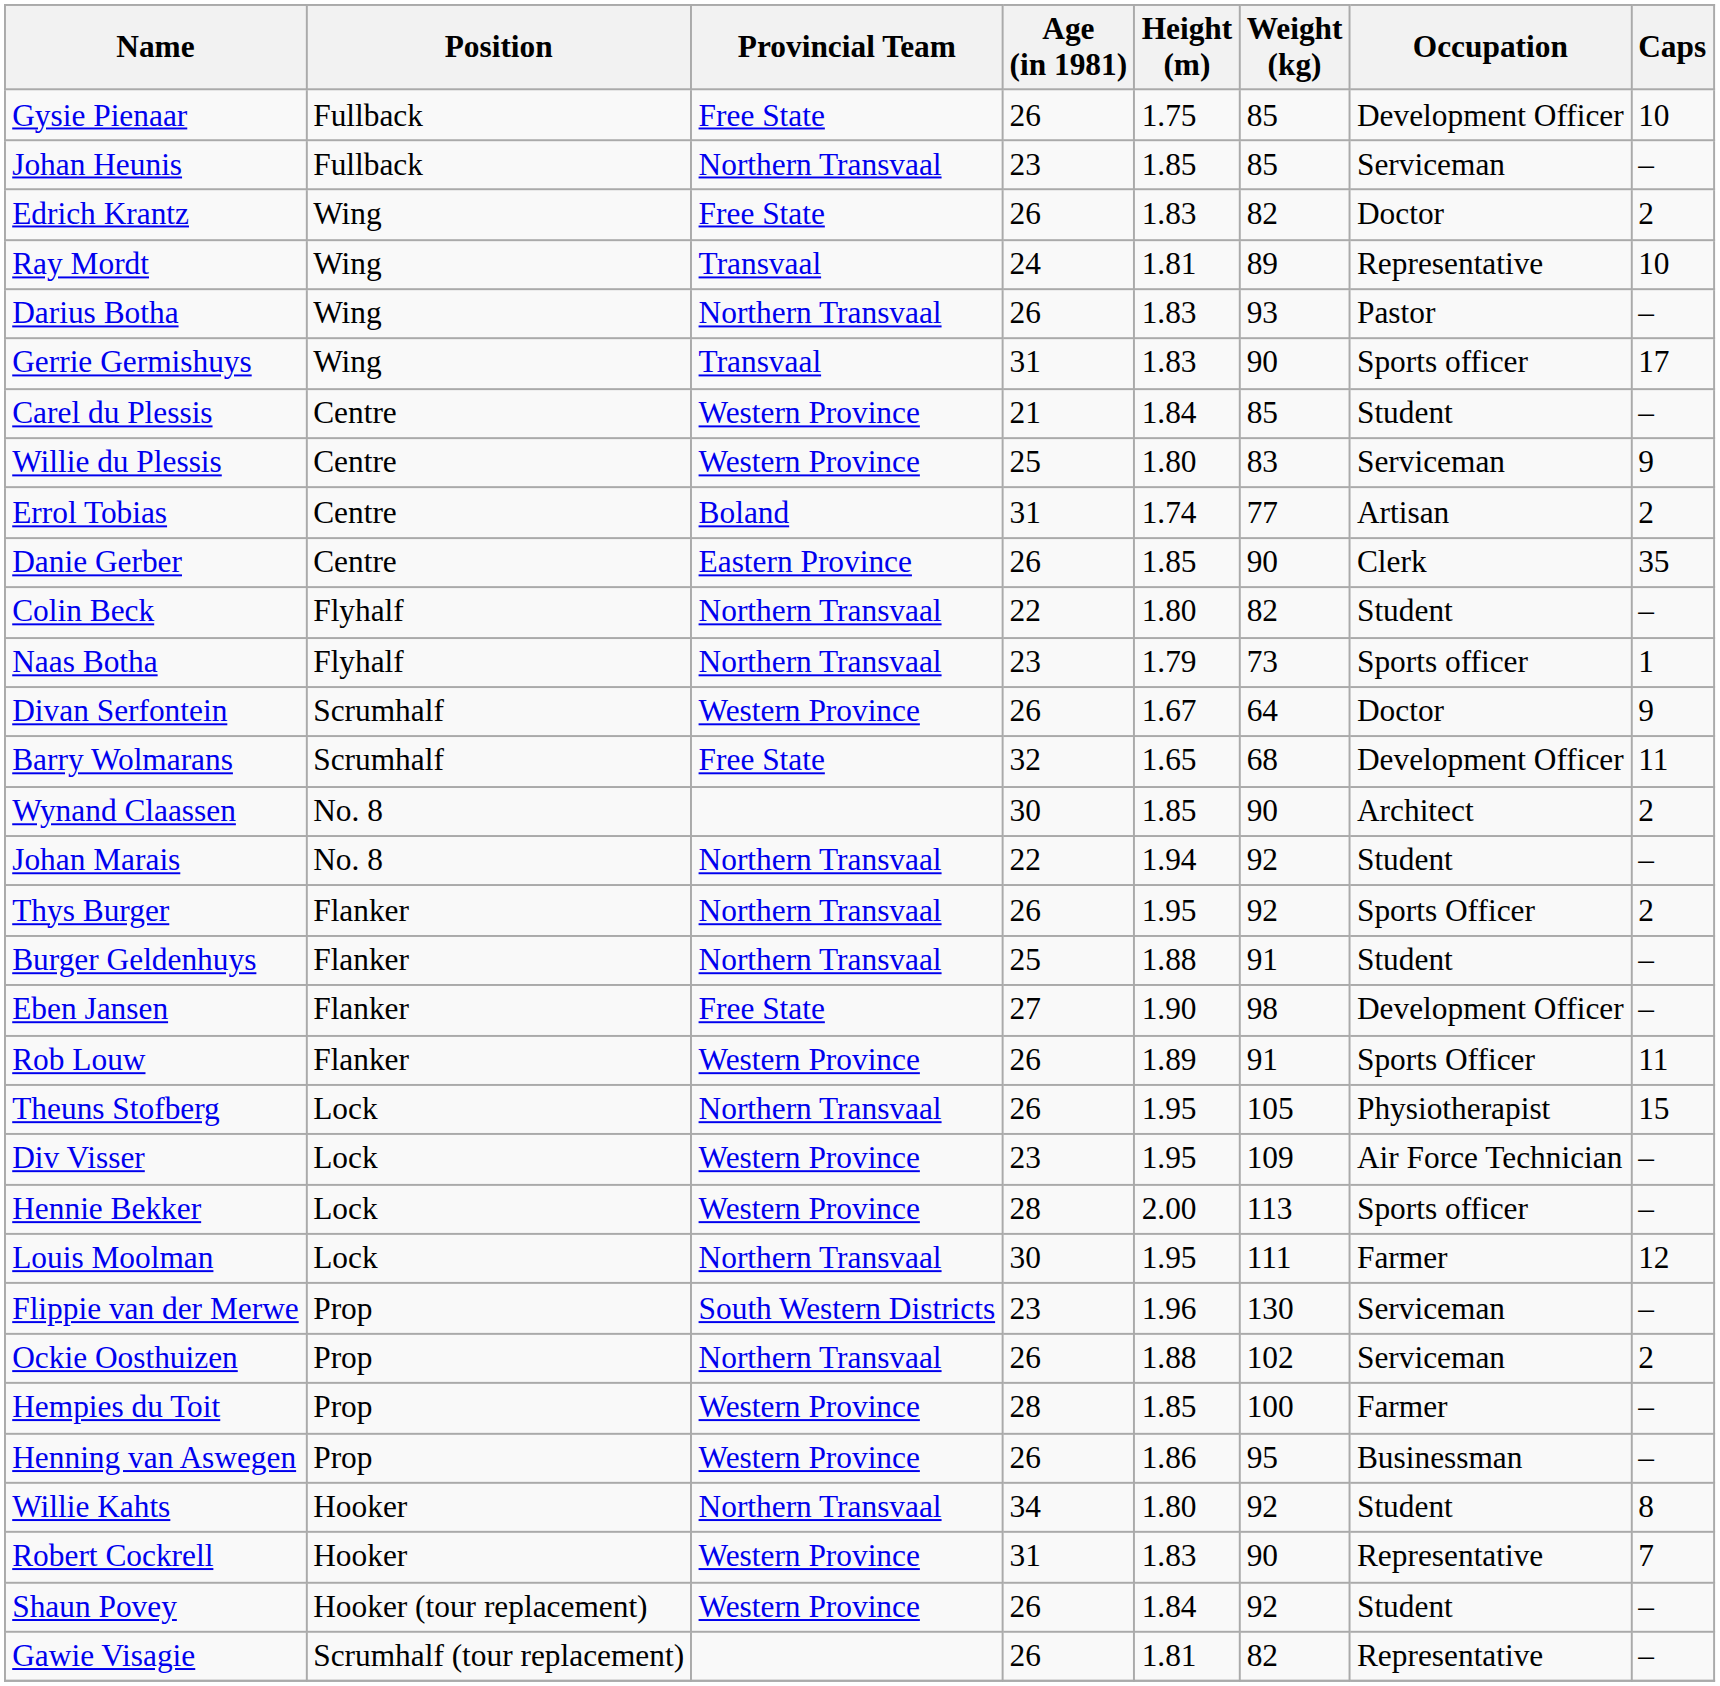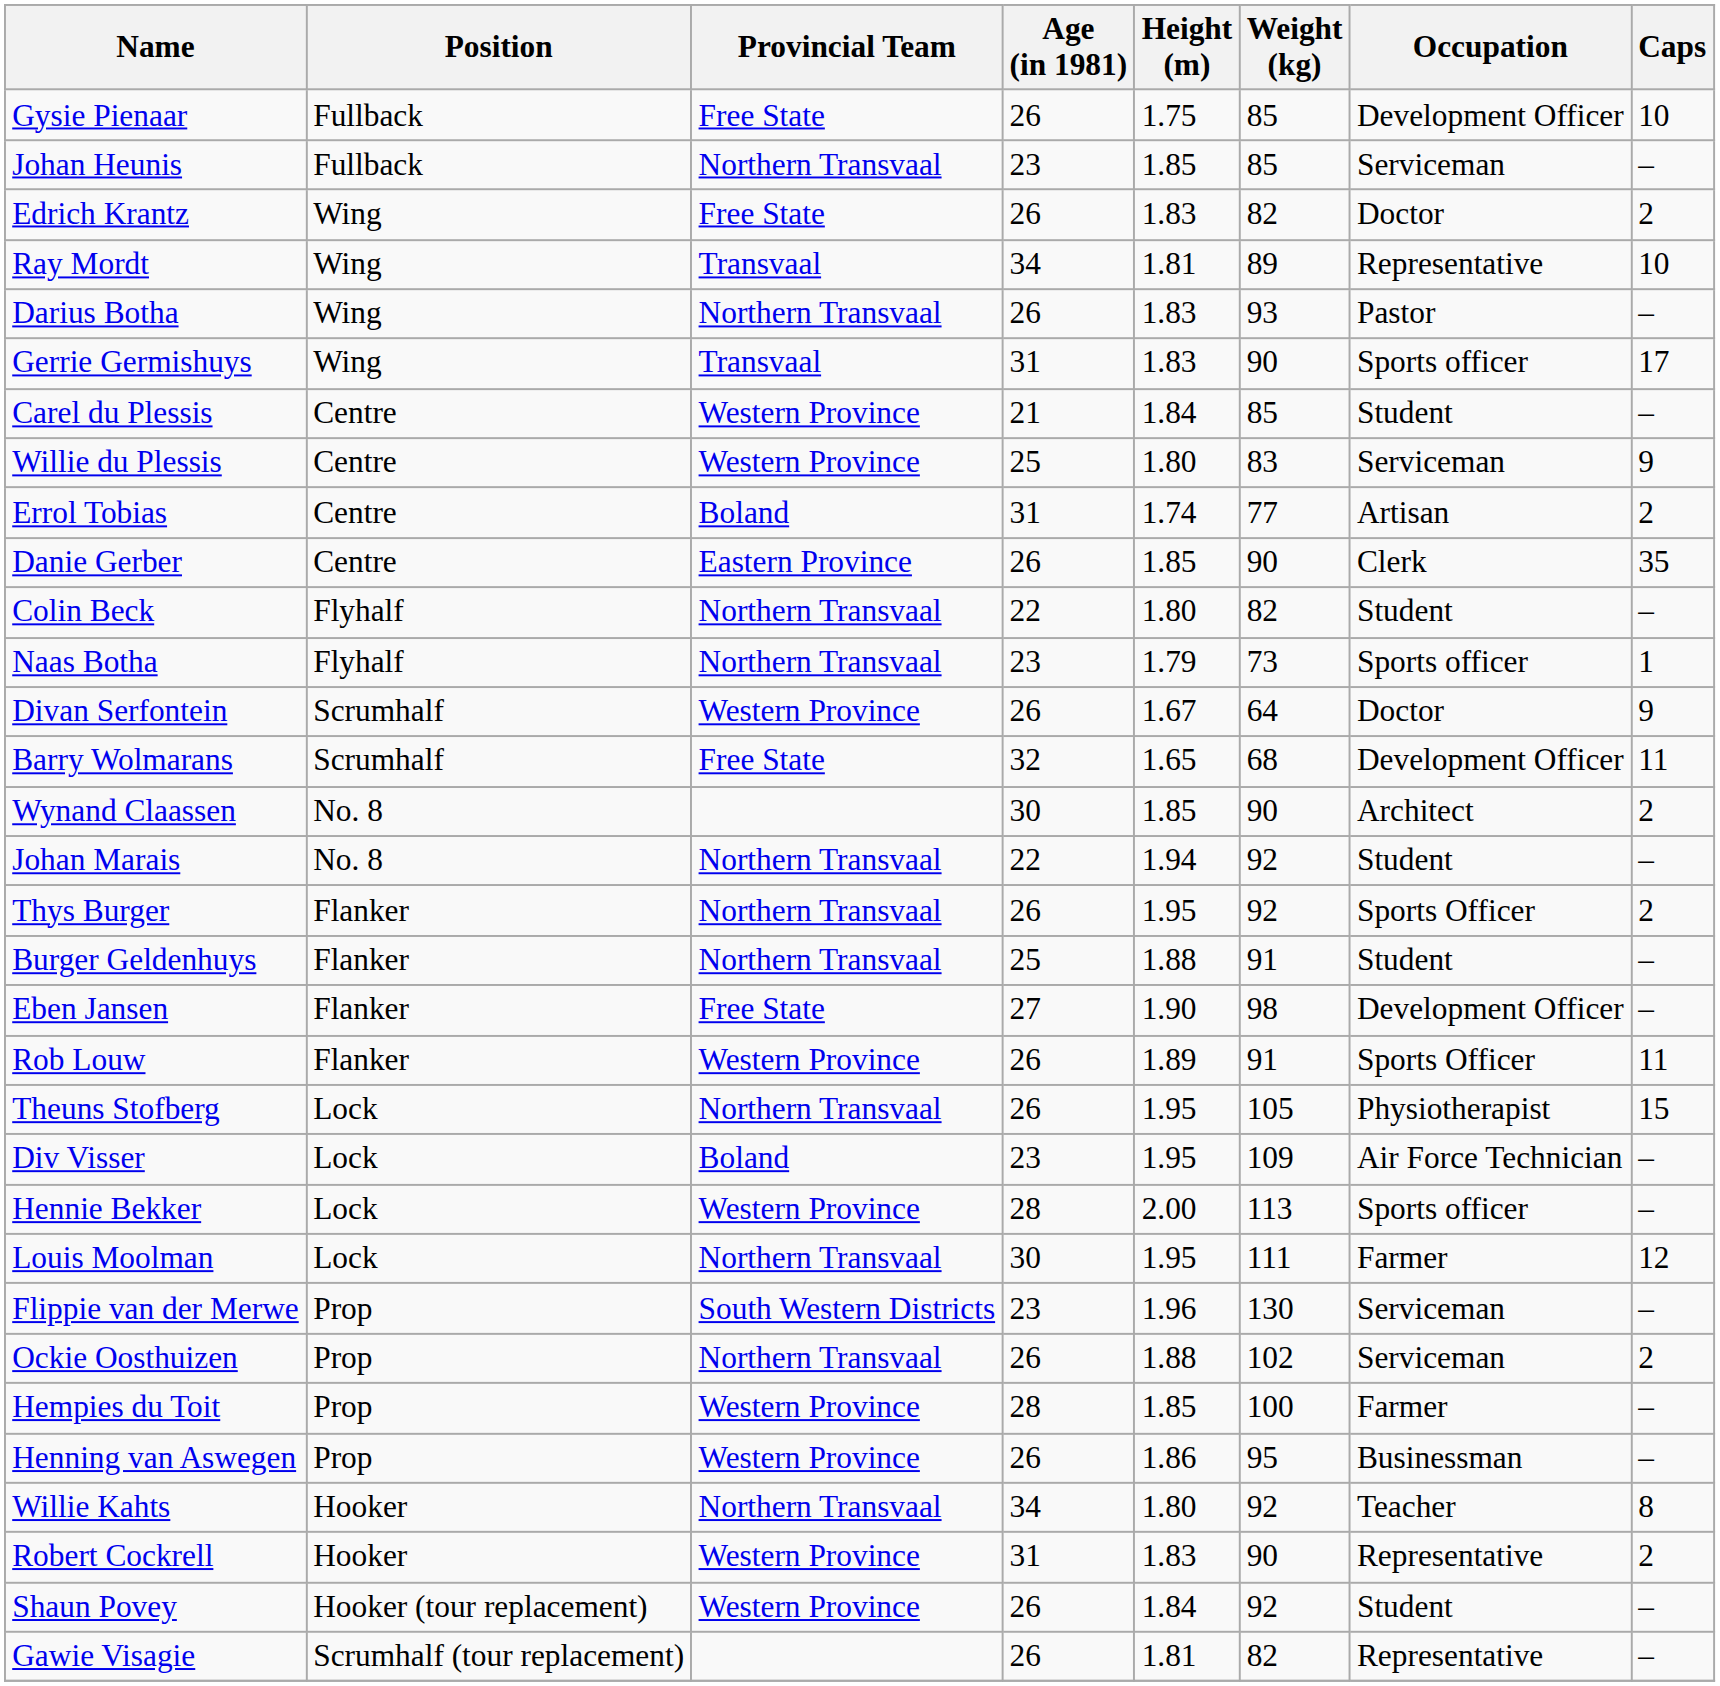 <table class=wikitable>
 <tr>
 <th>Name</th>
 <th>Position</th>
 <th>Provincial Team</th>
 <th>Age<br>(in 1981)</th>
 <th>Height<br>(m)</th>
 <th>Weight<br>(kg)</th>
 <th>Occupation</th>
 <th>Caps</th>
 </tr>
 <tr>
 <td><a href='#'>Gysie Pienaar</a></td>
 <td>Fullback</td>
 <td><a href='#'>Free State</a></td>
 <td>26</td>
 <td>1.75</td>
 <td>85</td>
 <td>Development Officer</td>
 <td>10</td>
 </tr>
 <tr>
 <td><a href='#'>Johan Heunis</a></td>
 <td>Fullback</td>
 <td><a href='#'>Northern Transvaal</a></td>
 <td>23</td>
 <td>1.85</td>
 <td>85</td>
 <td>Serviceman</td>
 <td>–</td>
 </tr>
 <tr>
 <td><a href='#'>Edrich Krantz</a></td>
 <td>Wing</td>
 <td><a href='#'>Free State</a></td>
 <td>26</td>
 <td>1.83</td>
 <td>82</td>
 <td>Doctor</td>
 <td>2</td>
 </tr>
 <tr>
 <td><a href='#'>Ray Mordt</a></td>
 <td>Wing</td>
 <td><a href='#'>Transvaal</a></td>
-<td>24</td>
+<td>34</td>
 <td>1.81</td>
 <td>89</td>
 <td>Representative</td>
 <td>10</td>
 </tr>
 <tr>
 <td><a href='#'>Darius Botha</a></td>
 <td>Wing</td>
 <td><a href='#'>Northern Transvaal</a></td>
 <td>26</td>
 <td>1.83</td>
 <td>93</td>
 <td>Pastor</td>
 <td>–</td>
 </tr>
 <tr>
 <td><a href='#'>Gerrie Germishuys</a></td>
 <td>Wing</td>
 <td><a href='#'>Transvaal</a></td>
 <td>31</td>
 <td>1.83</td>
 <td>90</td>
 <td>Sports officer</td>
 <td>17</td>
 </tr>
 <tr>
 <td><a href='#'>Carel du Plessis</a></td>
 <td>Centre</td>
 <td><a href='#'>Western Province</a></td>
 <td>21</td>
 <td>1.84</td>
 <td>85</td>
 <td>Student</td>
 <td>–</td>
 </tr>
 <tr>
 <td><a href='#'>Willie du Plessis</a></td>
 <td>Centre</td>
 <td><a href='#'>Western Province</a></td>
 <td>25</td>
 <td>1.80</td>
 <td>83</td>
 <td>Serviceman</td>
 <td>9</td>
 </tr>
 <tr>
 <td><a href='#'>Errol Tobias</a></td>
 <td>Centre</td>
 <td><a href='#'>Boland</a></td>
 <td>31</td>
 <td>1.74</td>
 <td>77</td>
 <td>Artisan</td>
 <td>2</td>
 </tr>
 <tr>
 <td><a href='#'>Danie Gerber</a></td>
 <td>Centre</td>
 <td><a href='#'>Eastern Province</a></td>
 <td>26</td>
 <td>1.85</td>
 <td>90</td>
 <td>Clerk</td>
 <td>35</td>
 </tr>
 <tr>
 <td><a href='#'>Colin Beck</a></td>
 <td>Flyhalf</td>
 <td><a href='#'>Northern Transvaal</a></td>
 <td>22</td>
 <td>1.80</td>
 <td>82</td>
 <td>Student</td>
 <td>–</td>
 </tr>
 <tr>
 <td><a href='#'>Naas Botha</a></td>
 <td>Flyhalf</td>
 <td><a href='#'>Northern Transvaal</a></td>
 <td>23</td>
 <td>1.79</td>
 <td>73</td>
 <td>Sports officer</td>
 <td>1</td>
 </tr>
 <tr>
 <td><a href='#'>Divan Serfontein</a></td>
 <td>Scrumhalf</td>
 <td><a href='#'>Western Province</a></td>
 <td>26</td>
 <td>1.67</td>
 <td>64</td>
 <td>Doctor</td>
 <td>9</td>
 </tr>
 <tr>
 <td><a href='#'>Barry Wolmarans</a></td>
 <td>Scrumhalf</td>
 <td><a href='#'>Free State</a></td>
 <td>32</td>
 <td>1.65</td>
 <td>68</td>
 <td>Development Officer</td>
 <td>11</td>
 </tr>
 <tr>
 <td><a href='#'>Wynand Claassen</a></td>
 <td>No. 8</td>
 <td></td>
 <td>30</td>
 <td>1.85</td>
 <td>90</td>
 <td>Architect</td>
 <td>2</td>
 </tr>
 <tr>
 <td><a href='#'>Johan Marais</a></td>
 <td>No. 8</td>
 <td><a href='#'>Northern Transvaal</a></td>
 <td>22</td>
 <td>1.94</td>
 <td>92</td>
 <td>Student</td>
 <td>–</td>
 </tr>
 <tr>
 <td><a href='#'>Thys Burger</a></td>
 <td>Flanker</td>
 <td><a href='#'>Northern Transvaal</a></td>
 <td>26</td>
 <td>1.95</td>
 <td>92</td>
 <td>Sports Officer</td>
 <td>2</td>
 </tr>
 <tr>
 <td><a href='#'>Burger Geldenhuys</a></td>
 <td>Flanker</td>
 <td><a href='#'>Northern Transvaal</a></td>
 <td>25</td>
 <td>1.88</td>
 <td>91</td>
 <td>Student</td>
 <td>–</td>
 </tr>
 <tr>
 <td><a href='#'>Eben Jansen</a></td>
 <td>Flanker</td>
 <td><a href='#'>Free State</a></td>
 <td>27</td>
 <td>1.90</td>
 <td>98</td>
 <td>Development Officer</td>
 <td>–</td>
 </tr>
 <tr>
 <td><a href='#'>Rob Louw</a></td>
 <td>Flanker</td>
 <td><a href='#'>Western Province</a></td>
 <td>26</td>
 <td>1.89</td>
 <td>91</td>
 <td>Sports Officer</td>
 <td>11</td>
 </tr>
 <tr>
 <td><a href='#'>Theuns Stofberg</a></td>
 <td>Lock</td>
 <td><a href='#'>Northern Transvaal</a></td>
 <td>26</td>
 <td>1.95</td>
 <td>105</td>
 <td>Physiotherapist</td>
 <td>15</td>
 </tr>
 <tr>
 <td><a href='#'>Div Visser</a></td>
 <td>Lock</td>
-<td><a href='#'>Western Province</a></td>
+<td><a href='#'>Boland</a></td>
 <td>23</td>
 <td>1.95</td>
 <td>109</td>
 <td>Air Force Technician</td>
 <td>–</td>
 </tr>
 <tr>
 <td><a href='#'>Hennie Bekker</a></td>
 <td>Lock</td>
 <td><a href='#'>Western Province</a></td>
 <td>28</td>
 <td>2.00</td>
 <td>113</td>
 <td>Sports officer</td>
 <td>–</td>
 </tr>
 <tr>
 <td><a href='#'>Louis Moolman</a></td>
 <td>Lock</td>
 <td><a href='#'>Northern Transvaal</a></td>
 <td>30</td>
 <td>1.95</td>
 <td>111</td>
 <td>Farmer</td>
 <td>12</td>
 </tr>
 <tr>
 <td><a href='#'>Flippie van der Merwe</a></td>
 <td>Prop</td>
 <td><a href='#'>South Western Districts</a></td>
 <td>23</td>
 <td>1.96</td>
 <td>130</td>
 <td>Serviceman</td>
 <td>–</td>
 </tr>
 <tr>
 <td><a href='#'>Ockie Oosthuizen</a></td>
 <td>Prop</td>
 <td><a href='#'>Northern Transvaal</a></td>
 <td>26</td>
 <td>1.88</td>
 <td>102</td>
 <td>Serviceman</td>
 <td>2</td>
 </tr>
 <tr>
 <td><a href='#'>Hempies du Toit</a></td>
 <td>Prop</td>
 <td><a href='#'>Western Province</a></td>
 <td>28</td>
 <td>1.85</td>
 <td>100</td>
 <td>Farmer</td>
 <td>–</td>
 </tr>
 <tr>
 <td><a href='#'>Henning van Aswegen</a></td>
 <td>Prop</td>
 <td><a href='#'>Western Province</a></td>
 <td>26</td>
 <td>1.86</td>
 <td>95</td>
 <td>Businessman</td>
 <td>–</td>
 </tr>
 <tr>
 <td><a href='#'>Willie Kahts</a></td>
 <td>Hooker</td>
 <td><a href='#'>Northern Transvaal</a></td>
 <td>34</td>
 <td>1.80</td>
 <td>92</td>
-<td>Student</td>
+<td>Teacher</td>
 <td>8</td>
 </tr>
 <tr>
 <td><a href='#'>Robert Cockrell</a></td>
 <td>Hooker</td>
 <td><a href='#'>Western Province</a></td>
 <td>31</td>
 <td>1.83</td>
 <td>90</td>
 <td>Representative</td>
-<td>7</td>
+<td>2</td>
 </tr>
 <tr>
 <td><a href='#'>Shaun Povey</a></td>
 <td>Hooker (tour replacement)</td>
 <td><a href='#'>Western Province</a></td>
 <td>26</td>
 <td>1.84</td>
 <td>92</td>
 <td>Student</td>
 <td>–</td>
 </tr>
 <tr>
 <td><a href='#'>Gawie Visagie</a></td>
 <td>Scrumhalf (tour replacement)</td>
 <td></td>
 <td>26</td>
 <td>1.81</td>
 <td>82</td>
 <td>Representative</td>
 <td>–</td>
 </tr>
 <tr>
 </tr>
 </table>
